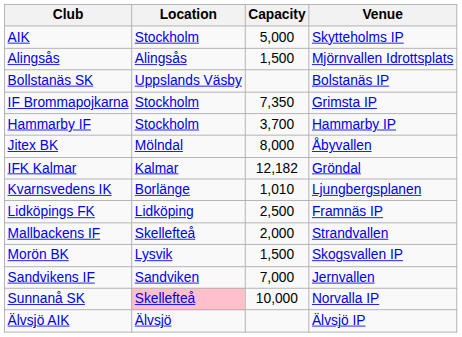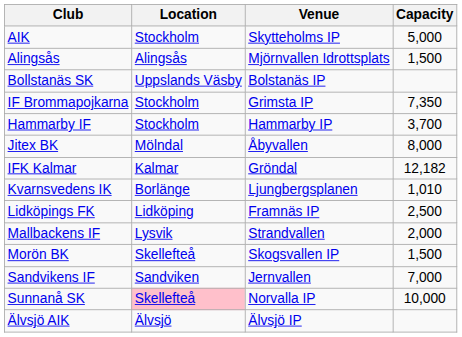 <table class="wikitable sortable">
 <tr>
 <th>Club</th>
 <th>Location</th>
+<th>Venue</th>
 <th>Capacity</th>
-<th>Venue</th>
 </tr>
 <tr>
 <td><a href='#'>AIK</a></td>
 <td><a href='#'>Stockholm</a></td>
+<td><a href='#'>Skytteholms IP</a></td>
 <td align="center">5,000</td>
-<td><a href='#'>Skytteholms IP</a></td>
 </tr>
 <tr>
 <td><a href='#'>Alingsås</a></td>
 <td><a href='#'>Alingsås</a></td>
+<td><a href='#'>Mjörnvallen Idrottsplats</a></td>
 <td align="center">1,500</td>
-<td><a href='#'>Mjörnvallen Idrottsplats</a></td>
 </tr>
 <tr>
 <td><a href='#'>Bollstanäs SK</a></td>
 <td><a href='#'>Uppslands Väsby</a></td>
+<td><a href='#'>Bolstanäs IP</a></td>
 <td align="center"></td>
-<td><a href='#'>Bolstanäs IP</a></td>
 </tr>
 <tr>
 <td><a href='#'>IF Brommapojkarna</a></td>
 <td><a href='#'>Stockholm</a></td>
+<td><a href='#'>Grimsta IP</a></td>
 <td align="center">7,350</td>
-<td><a href='#'>Grimsta IP</a></td>
 </tr>
 <tr>
 <td><a href='#'>Hammarby IF</a></td>
 <td><a href='#'>Stockholm</a></td>
+<td><a href='#'>Hammarby IP</a></td>
 <td align="center">3,700</td>
-<td><a href='#'>Hammarby IP</a></td>
 </tr>
 <tr>
 <td><a href='#'>Jitex BK</a></td>
 <td><a href='#'>Mölndal</a></td>
+<td><a href='#'>Åbyvallen</a></td>
 <td align="center">8,000</td>
-<td><a href='#'>Åbyvallen</a></td>
 </tr>
 <tr>
 <td><a href='#'>IFK Kalmar</a></td>
 <td><a href='#'>Kalmar</a></td>
+<td><a href='#'>Gröndal</a></td>
 <td align="center">12,182</td>
-<td><a href='#'>Gröndal</a></td>
 </tr>
 <tr>
 <td><a href='#'>Kvarnsvedens IK</a></td>
 <td><a href='#'>Borlänge</a></td>
+<td><a href='#'>Ljungbergsplanen</a></td>
 <td align="center">1,010</td>
-<td><a href='#'>Ljungbergsplanen</a></td>
 </tr>
 <tr>
 <td><a href='#'>Lidköpings FK</a></td>
 <td><a href='#'>Lidköping</a></td>
+<td><a href='#'>Framnäs IP</a></td>
 <td align="center">2,500</td>
-<td><a href='#'>Framnäs IP</a></td>
 </tr>
 <tr>
 <td><a href='#'>Mallbackens IF</a></td>
-<td><a href='#'>Skellefteå</a></td>
+<td><a href='#'>Lysvik</a></td>
+<td><a href='#'>Strandvallen</a></td>
 <td align="center">2,000</td>
-<td><a href='#'>Strandvallen</a></td>
 </tr>
 <tr>
 <td><a href='#'>Morön BK</a></td>
-<td><a href='#'>Lysvik</a></td>
+<td><a href='#'>Skellefteå</a></td>
+<td><a href='#'>Skogsvallen IP</a></td>
 <td align="center">1,500</td>
-<td><a href='#'>Skogsvallen IP</a></td>
 </tr>
 <tr>
 <td><a href='#'>Sandvikens IF</a></td>
 <td><a href='#'>Sandviken</a></td>
+<td><a href='#'>Jernvallen</a></td>
 <td align="center">7,000</td>
-<td><a href='#'>Jernvallen</a></td>
 </tr>
 <tr>
 <td><a href='#'>Sunnanå SK</a></td>
 <td style="background: pink;"><a href='#'>Skellefteå</a></td>
+<td><a href='#'>Norvalla IP</a></td>
 <td align="center">10,000</td>
-<td><a href='#'>Norvalla IP</a></td>
 </tr>
 <tr>
 <td><a href='#'>Älvsjö AIK</a></td>
 <td><a href='#'>Älvsjö</a></td>
+<td><a href='#'>Älvsjö IP</a></td>
 <td align="center"></td>
-<td><a href='#'>Älvsjö IP</a></td>
 </tr>
 </table>
